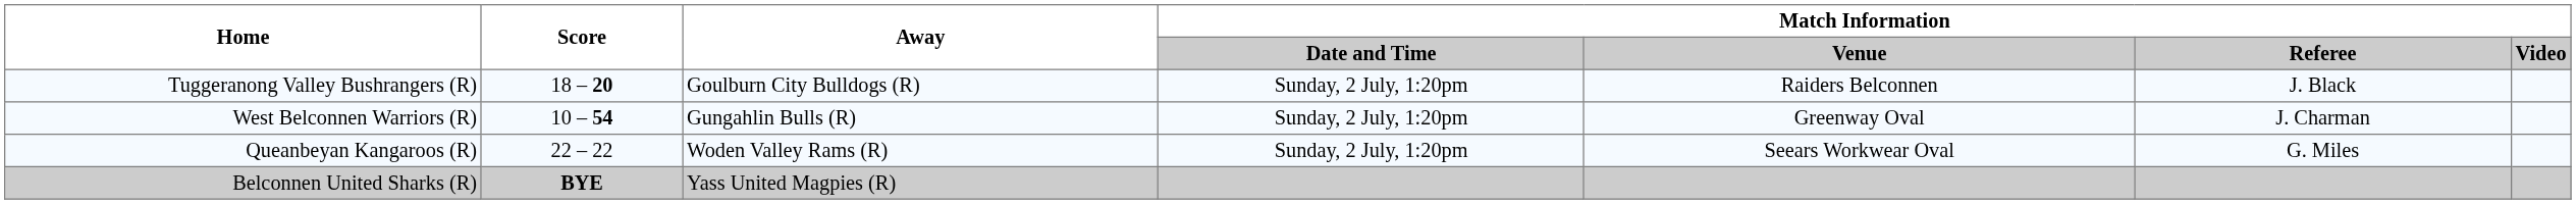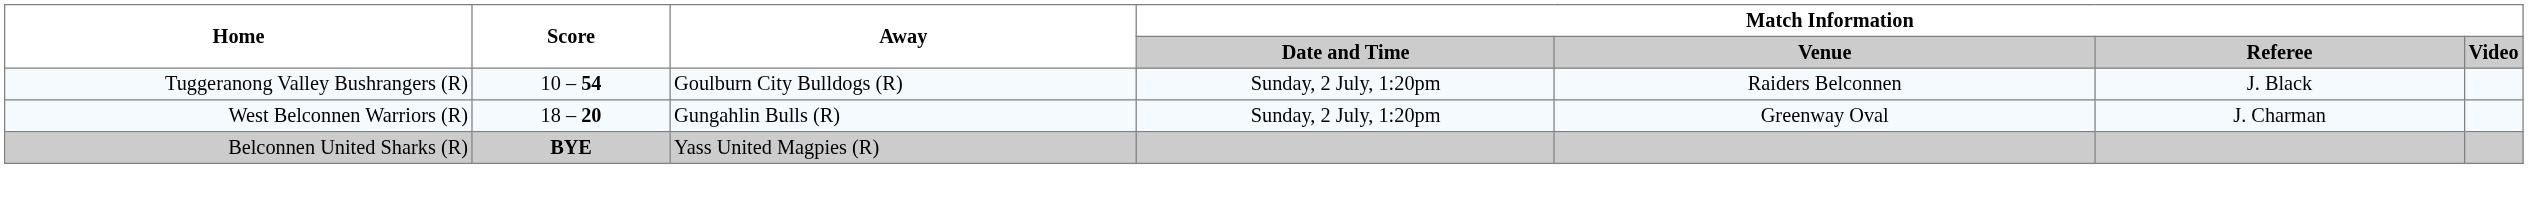 <table border="1" cellpadding="3" cellspacing="0" width="100%" style="border-collapse:collapse;  text-align:center;">
 <tr>
 <th rowspan="2" width="19%">Home</th>
 <th rowspan="2" width="8%">Score</th>
 <th rowspan="2" width="19%">Away</th>
 <th colspan="4">Match Information</th>
 </tr>
 <tr style="background:#CCCCCC">
 <th width="17%">Date and Time</th>
 <th width="22%">Venue</th>
 <th width="50%">Referee</th>
 <th>Video</th>
 </tr>
 <tr style="text-align:center; background:#f5faff;">
 <td align="right">Tuggeranong Valley Bushrangers (R) </td>
-<td>18 – <strong>20</strong></td>
+<td>10 – <strong>54</strong></td>
 <td align="left"> Goulburn City Bulldogs (R)</td>
 <td>Sunday, 2 July, 1:20pm</td>
 <td>Raiders Belconnen</td>
 <td>J. Black</td>
 <td></td>
 </tr>
 <tr style="text-align:center; background:#f5faff;">
 <td align="right">West Belconnen Warriors (R) </td>
-<td>10 – <strong>54</strong></td>
+<td>18 – <strong>20</strong></td>
 <td align="left"> Gungahlin Bulls (R)</td>
 <td>Sunday, 2 July, 1:20pm</td>
 <td>Greenway Oval</td>
 <td>J. Charman</td>
-<td></td>
-</tr>
-<tr style="text-align:center; background:#f5faff;">
-<td align="right">Queanbeyan Kangaroos (R) </td>
-<td>22 – 22</td>
-<td align="left"> Woden Valley Rams (R)</td>
-<td>Sunday, 2 July, 1:20pm</td>
-<td>Seears Workwear Oval</td>
-<td>G. Miles</td>
 <td></td>
 </tr>
 <tr style="text-align:center; background:#CCCCCC;">
 <td align="right">Belconnen United Sharks (R) </td>
 <td><strong>BYE</strong></td>
 <td align="left"> Yass United Magpies (R)</td>
 <td></td>
 <td></td>
 <td></td>
 <td></td>
 </tr>
 </table>
